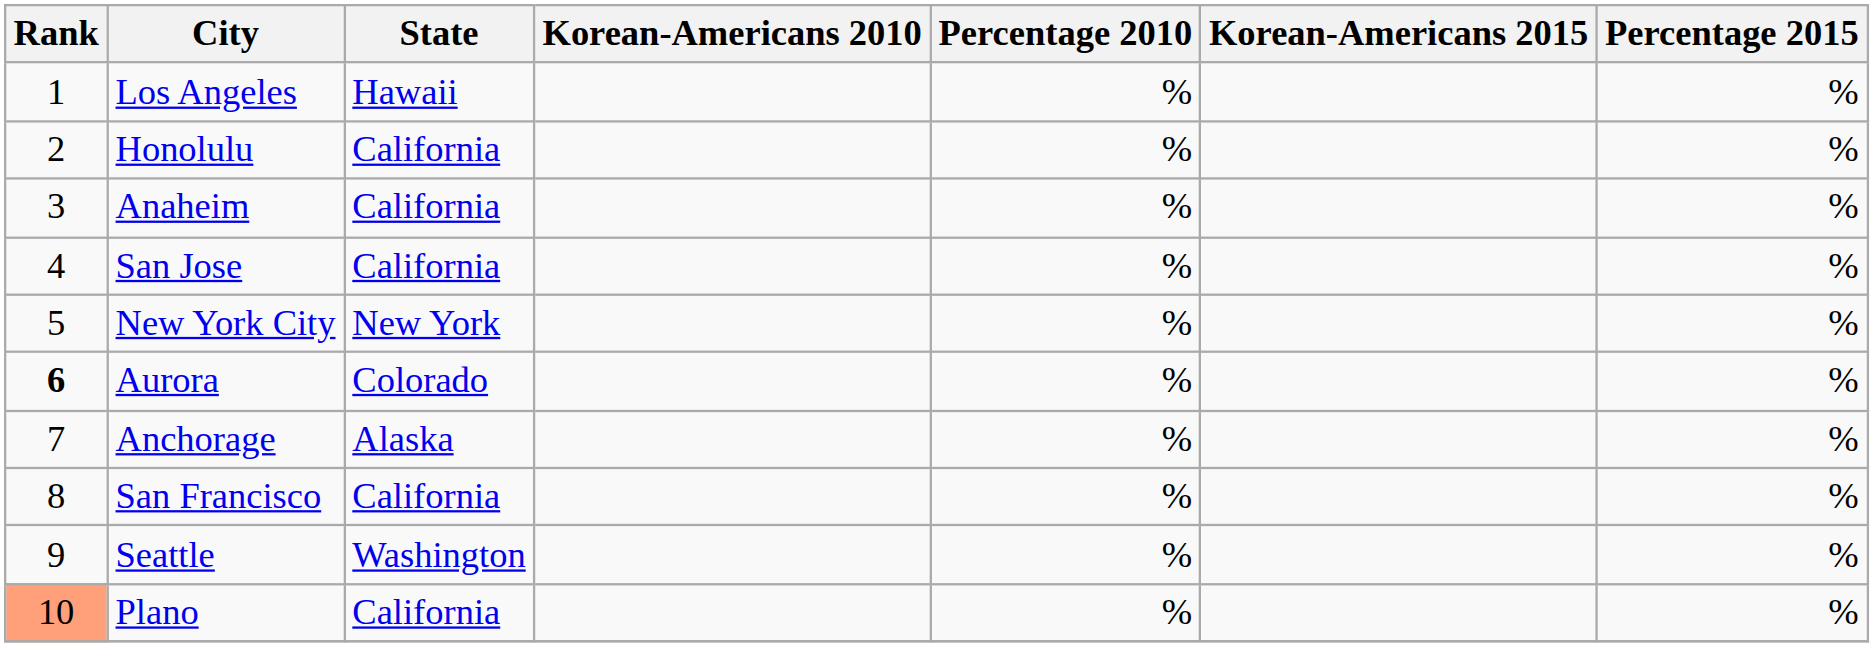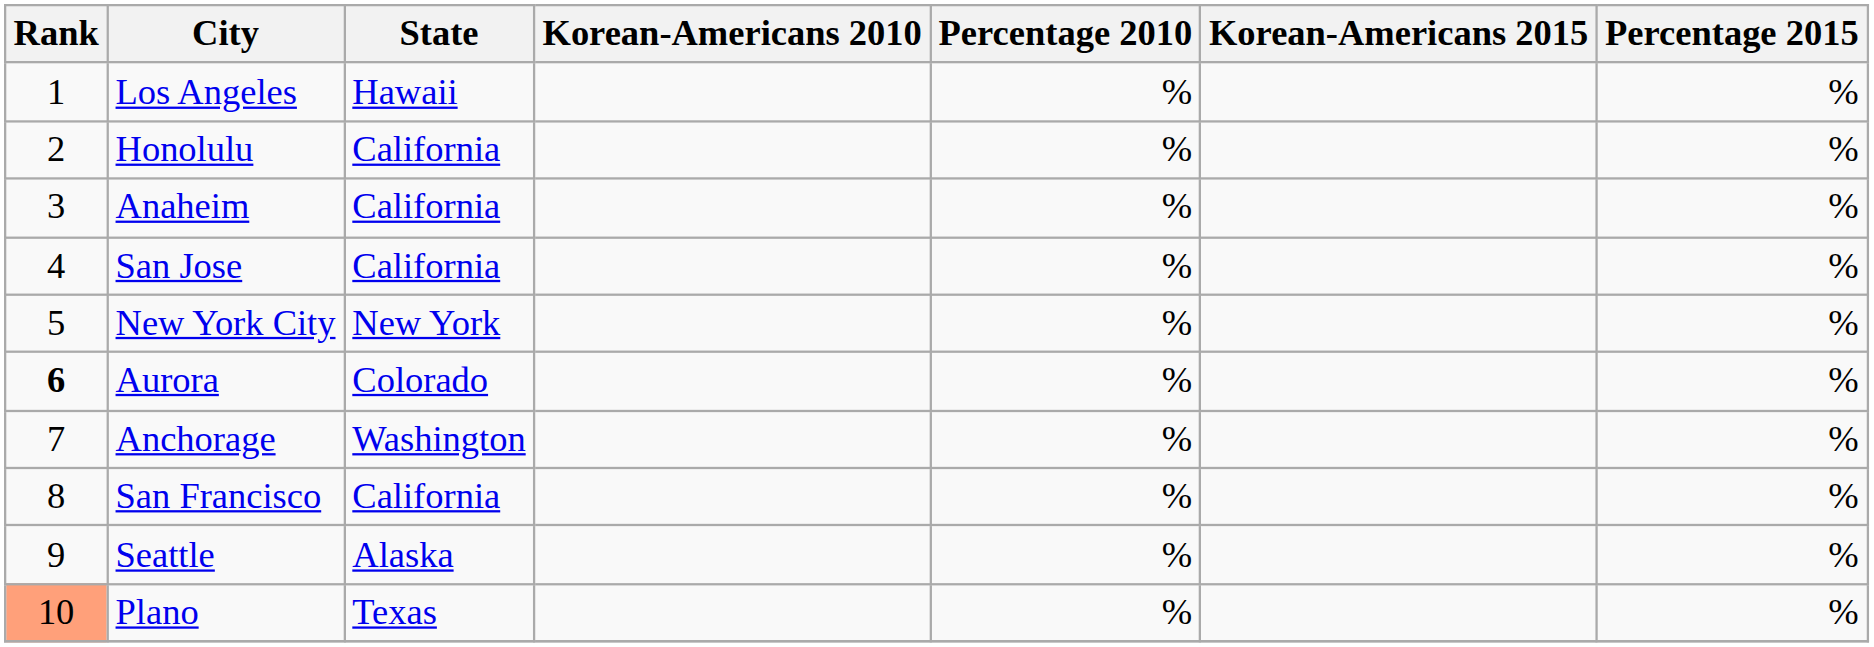 <table class="wikitable sortable">
 <tr>
 <th>Rank</th>
 <th>City</th>
 <th>State</th>
 <th>Korean-Americans 2010</th>
 <th>Percentage 2010</th>
 <th>Korean-Americans 2015</th>
 <th>Percentage 2015</th>
 </tr>
 <tr>
 <td align=center>1</td>
 <td><a href='#'>Los Angeles</a></td>
 <td><a href='#'>Hawaii</a></td>
 <td align=right></td>
 <td align=right>%</td>
 <td align=right></td>
 <td align=right>%</td>
 </tr>
 <tr>
 <td align=center>2</td>
 <td><a href='#'>Honolulu</a></td>
 <td><a href='#'>California</a></td>
 <td align=right></td>
 <td align=right>%</td>
 <td align=right></td>
 <td align=right>%</td>
 </tr>
 <tr |->
 <td align=center>3</td>
 <td><a href='#'>Anaheim</a></td>
 <td><a href='#'>California</a></td>
 <td align=right></td>
 <td align=right>%</td>
 <td align=right></td>
 <td align =right>%</td>
 </tr>
 <tr>
 <td align=center>4</td>
 <td><a href='#'>San Jose</a></td>
 <td><a href='#'>California</a></td>
 <td align=right></td>
 <td align=right>%</td>
 <td align=right></td>
 <td align=right>%</td>
 </tr>
 <tr>
 <td align=center>5</td>
 <td><a href='#'>New York City</a></td>
 <td><a href='#'>New York</a></td>
 <td align=right></td>
 <td align=right>%</td>
 <td align=right></td>
 <td align=right>%</td>
 </tr>
 <tr>
 <td align=center><strong>6</strong></td>
 <td><a href='#'>Aurora</a></td>
 <td><a href='#'>Colorado</a></td>
 <td align=right></td>
 <td align=right>%</td>
 <td align=right></td>
 <td align=right>%</td>
 </tr>
 <tr>
 <td align=center>7</td>
 <td><a href='#'>Anchorage</a></td>
-<td><a href='#'>Alaska</a></td>
+<td><a href='#'>Washington</a></td>
 <td align=right></td>
 <td align=right>%</td>
 <td align=right></td>
 <td align=right>%</td>
 </tr>
 <tr>
 <td align=center>8</td>
 <td><a href='#'>San Francisco</a></td>
 <td><a href='#'>California</a></td>
 <td align=right></td>
 <td align=right>%</td>
 <td align=right></td>
 <td align=right>%</td>
 </tr>
 <tr>
 <td align=center>9</td>
 <td><a href='#'>Seattle</a></td>
-<td><a href='#'>Washington</a></td>
+<td><a href='#'>Alaska</a></td>
 <td align=right></td>
 <td align=right>%</td>
 <td align=right></td>
 <td align=right>%</td>
 </tr>
 <tr>
 <td align=center style="background: lightsalmon;">10</td>
 <td><a href='#'>Plano</a></td>
-<td><a href='#'>California</a></td>
+<td><a href='#'>Texas</a></td>
 <td align=right></td>
 <td align=right>%</td>
 <td align=right></td>
 <td align=right>%</td>
 </tr>
 <tr>
 </tr>
 </table>
